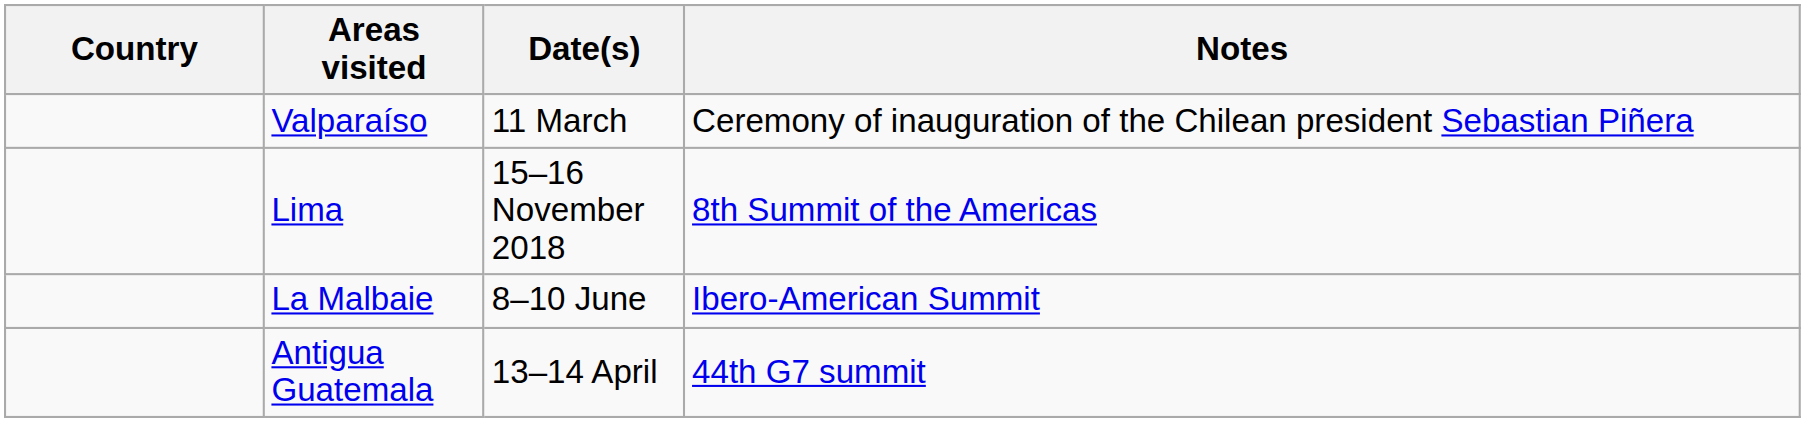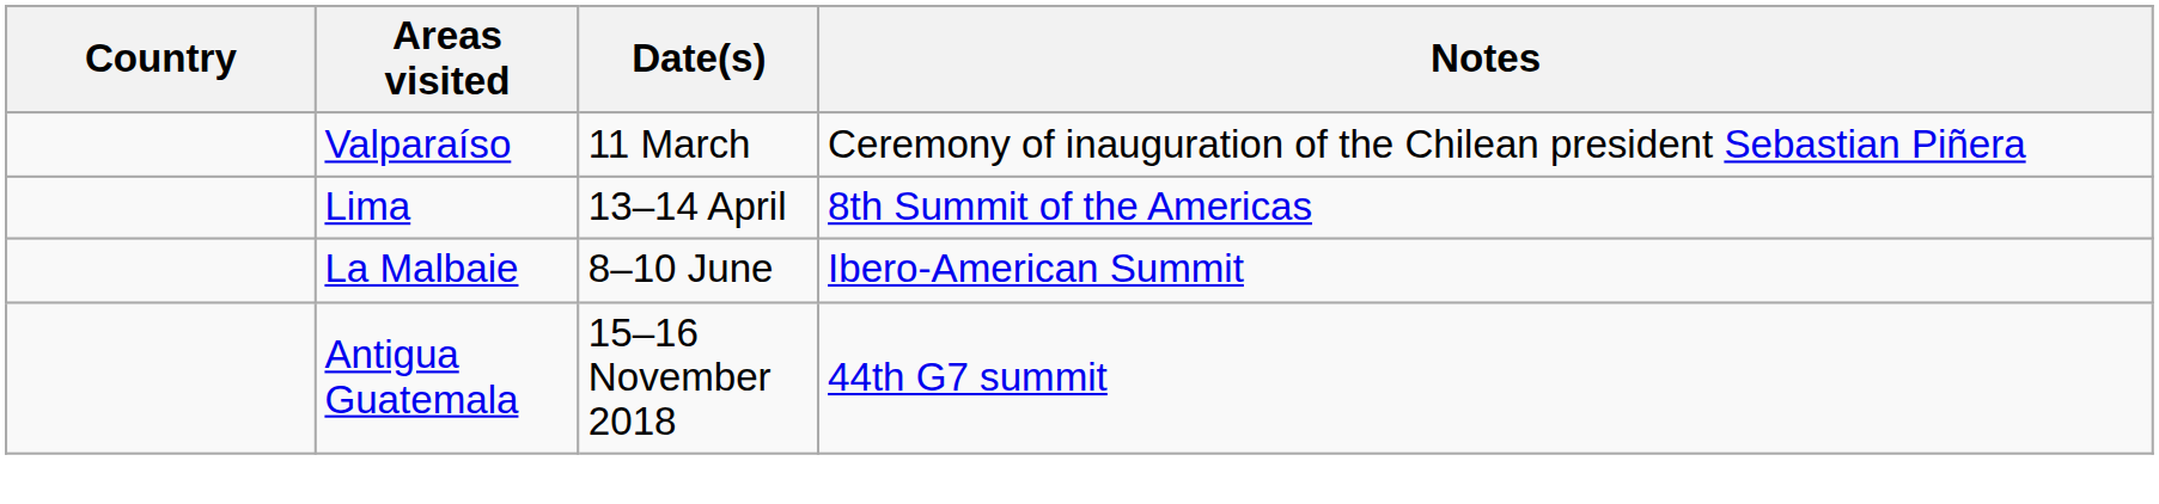 <table class="wikitable">
 <tr>
 <th width=120>Country</th>
 <th width=100>Areas visited</th>
 <th width=90>Date(s)</th>
 <th width=550>Notes</th>
 </tr>
 <tr>
 <td></td>
 <td><a href='#'>Valparaíso</a></td>
 <td>11 March</td>
 <td>Ceremony of inauguration of the Chilean president <a href='#'>Sebastian Piñera</a></td>
 </tr>
 <tr>
 <td></td>
 <td><a href='#'>Lima</a></td>
-<td>15–16 November 2018</td>
+<td>13–14 April</td>
 <td><a href='#'>8th Summit of the Americas</a></td>
 </tr>
 <tr>
 <td></td>
 <td><a href='#'>La Malbaie</a></td>
 <td>8–10 June</td>
 <td> <a href='#'>Ibero-American Summit</a></td>
 </tr>
 <tr>
 <td></td>
 <td><a href='#'>Antigua Guatemala</a></td>
-<td>13–14 April</td>
+<td>15–16 November 2018</td>
 <td><a href='#'>44th G7 summit</a></td>
 </tr>
 </table>
